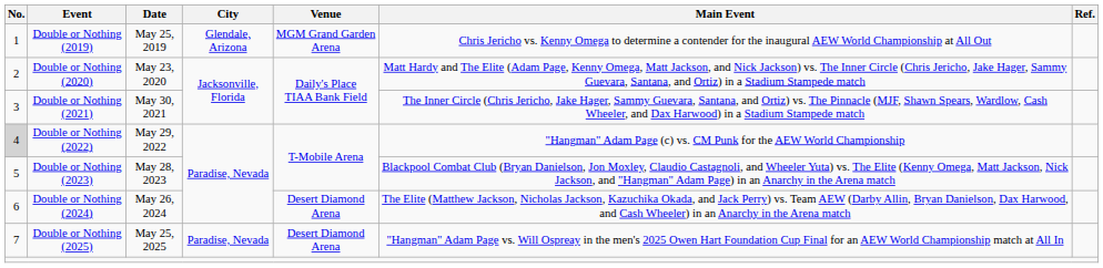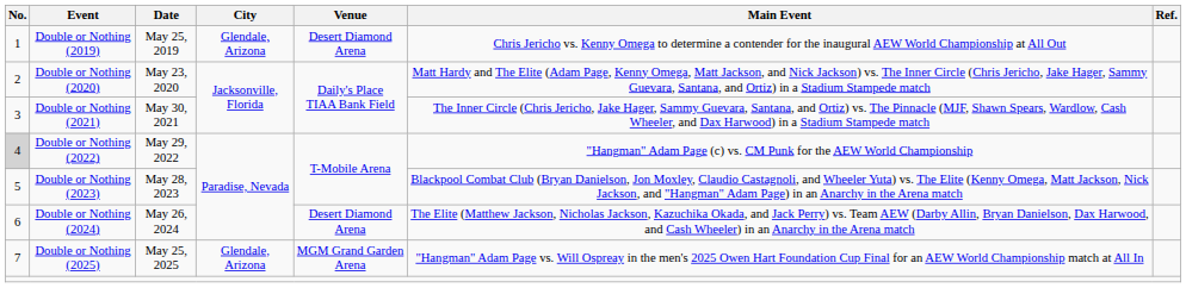 <table class="mw-datatable wikitable sortable succession-box" style="font-size:85%; text-align:center;" width="100%">
 <tr>
 <th>No.</th>
 <th>Event</th>
 <th>Date</th>
 <th>City</th>
 <th>Venue</th>
 <th>Main Event</th>
 <th>Ref.</th>
 </tr>
 <tr>
 <td>1</td>
 <td><a href='#'>Double or Nothing (2019)</a></td>
 <td>May 25, 2019</td>
 <td><a href='#'>Glendale, Arizona</a></td>
-<td><a href='#'>MGM Grand Garden Arena</a></td>
+<td><a href='#'>Desert Diamond Arena</a></td>
 <td><a href='#'>Chris Jericho</a> vs. <a href='#'>Kenny Omega</a> to determine a contender for the inaugural <a href='#'>AEW World Championship</a> at <a href='#'>All Out</a></td>
 <td></td>
 </tr>
 <tr>
 <td>2</td>
 <td><a href='#'>Double or Nothing (2020)</a></td>
 <td>May 23, 2020</td>
 <td rowspan="2"><a href='#'>Jacksonville, Florida</a></td>
 <td rowspan="2"><a href='#'>Daily's Place</a><br><a href='#'>TIAA Bank Field</a></td>
 <td><a href='#'>Matt Hardy</a> and <a href='#'>The Elite</a> (<a href='#'>Adam Page</a>, <a href='#'>Kenny Omega</a>, <a href='#'>Matt Jackson</a>, and <a href='#'>Nick Jackson</a>) vs. <a href='#'>The Inner Circle</a> (<a href='#'>Chris Jericho</a>, <a href='#'>Jake Hager</a>, <a href='#'>Sammy Guevara</a>, <a href='#'>Santana</a>, and <a href='#'>Ortiz</a>) in a <a href='#'>Stadium Stampede match</a></td>
 <td></td>
 </tr>
 <tr>
 <td>3</td>
 <td><a href='#'>Double or Nothing (2021)</a></td>
 <td>May 30, 2021</td>
 <td><a href='#'>The Inner Circle</a> (<a href='#'>Chris Jericho</a>, <a href='#'>Jake Hager</a>, <a href='#'>Sammy Guevara</a>, <a href='#'>Santana</a>, and <a href='#'>Ortiz</a>) vs. <a href='#'>The Pinnacle</a> (<a href='#'>MJF</a>, <a href='#'>Shawn Spears</a>, <a href='#'>Wardlow</a>, <a href='#'>Cash Wheeler</a>, and <a href='#'>Dax Harwood</a>) in a <a href='#'>Stadium Stampede match</a></td>
 <td></td>
 </tr>
 <tr>
 <td style="background: lightgrey;">4</td>
 <td><a href='#'>Double or Nothing (2022)</a></td>
 <td>May 29, 2022</td>
 <td rowspan="3"><a href='#'>Paradise, Nevada</a></td>
 <td rowspan=2><a href='#'>T-Mobile Arena</a></td>
 <td><a href='#'>"Hangman" Adam Page</a> (c) vs. <a href='#'>CM Punk</a> for the <a href='#'>AEW World Championship</a></td>
 <td></td>
 </tr>
 <tr>
 <td>5</td>
 <td><a href='#'>Double or Nothing (2023)</a></td>
 <td>May 28, 2023</td>
 <td><a href='#'>Blackpool Combat Club</a> (<a href='#'>Bryan Danielson</a>, <a href='#'>Jon Moxley</a>, <a href='#'>Claudio Castagnoli</a>, and <a href='#'>Wheeler Yuta</a>) vs. <a href='#'>The Elite</a> (<a href='#'>Kenny Omega</a>, <a href='#'>Matt Jackson</a>, <a href='#'>Nick Jackson</a>, and <a href='#'>"Hangman" Adam Page</a>) in an <a href='#'>Anarchy in the Arena match</a></td>
 <td></td>
 </tr>
 <tr>
 <td>6</td>
 <td><a href='#'>Double or Nothing (2024)</a></td>
 <td>May 26, 2024</td>
 <td><a href='#'>Desert Diamond Arena</a></td>
 <td><a href='#'>The Elite</a> (<a href='#'>Matthew Jackson</a>, <a href='#'>Nicholas Jackson</a>, <a href='#'>Kazuchika Okada</a>, and <a href='#'>Jack Perry</a>) vs. Team <a href='#'>AEW</a> (<a href='#'>Darby Allin</a>, <a href='#'>Bryan Danielson</a>, <a href='#'>Dax Harwood</a>, and <a href='#'>Cash Wheeler</a>) in an <a href='#'>Anarchy in the Arena match</a></td>
 <td></td>
 </tr>
 <tr>
 <td>7</td>
 <td><a href='#'>Double or Nothing (2025)</a></td>
 <td>May 25, 2025</td>
-<td><a href='#'>Paradise, Nevada</a></td>
-<td><a href='#'>Desert Diamond Arena</a></td>
+<td><a href='#'>Glendale, Arizona</a></td>
+<td><a href='#'>MGM Grand Garden Arena</a></td>
 <td><a href='#'>"Hangman" Adam Page</a> vs. <a href='#'>Will Ospreay</a> in the men's <a href='#'>2025 Owen Hart Foundation Cup Final</a> for an <a href='#'>AEW World Championship</a> match at <a href='#'>All In</a></td>
 <td></td>
 </tr>
 <tr>
 <td colspan="7"></td>
 </tr>
 </table>
